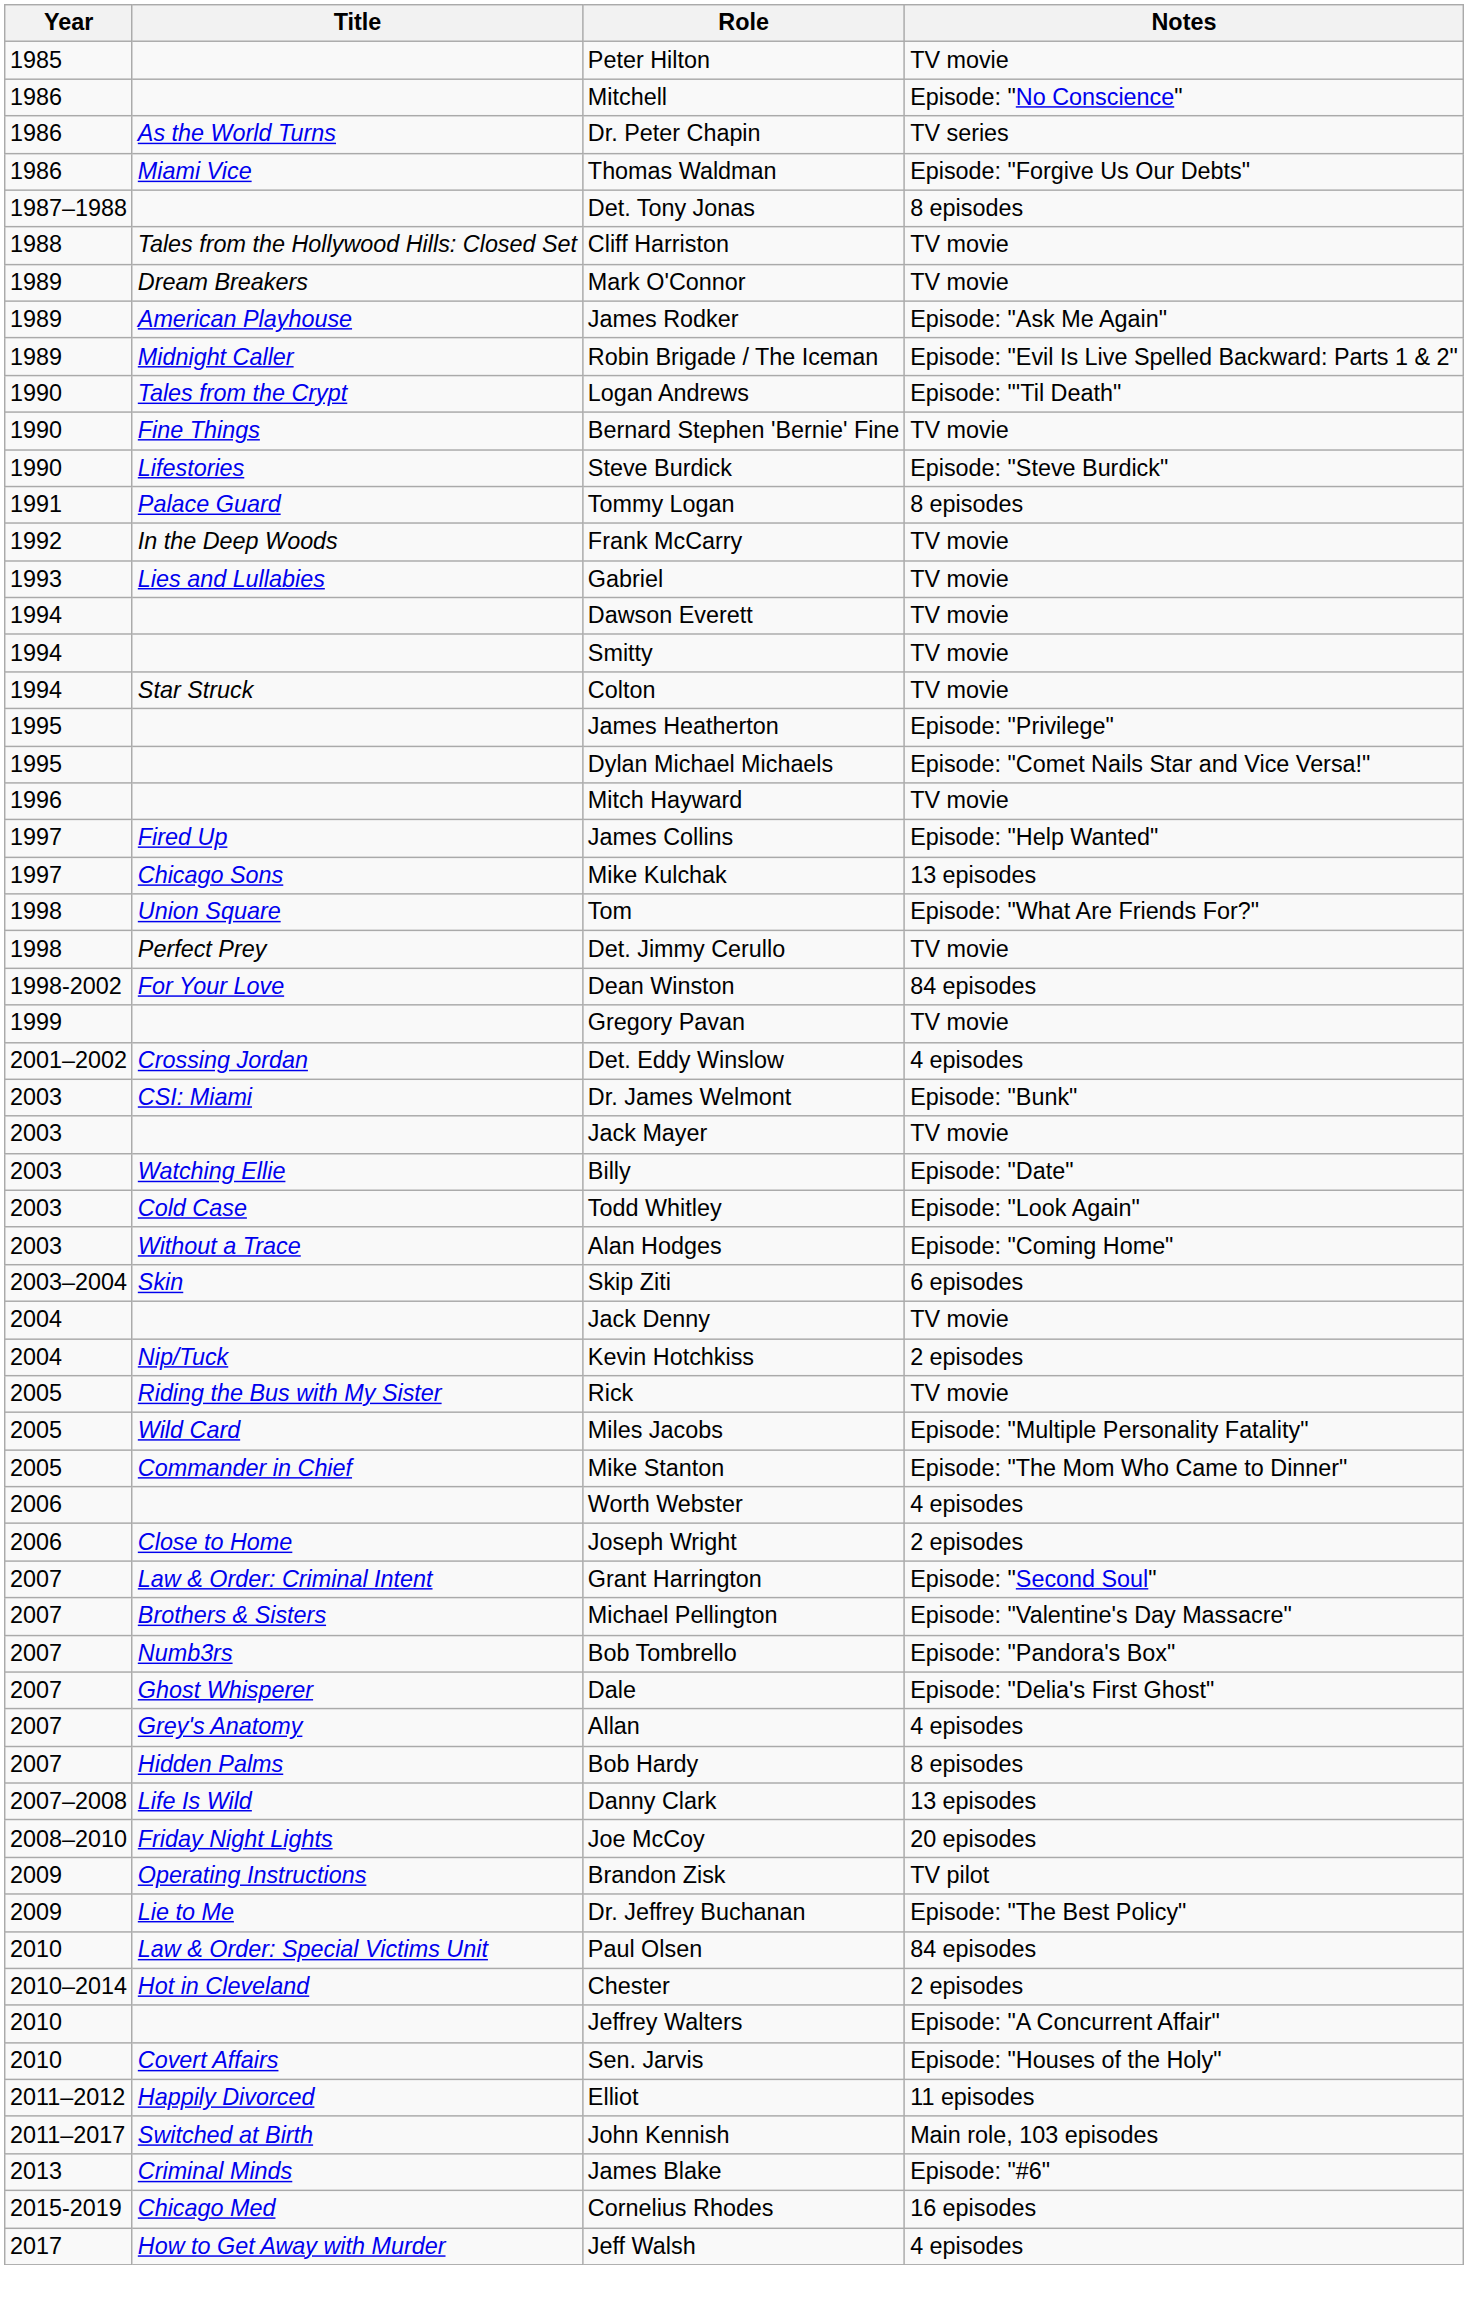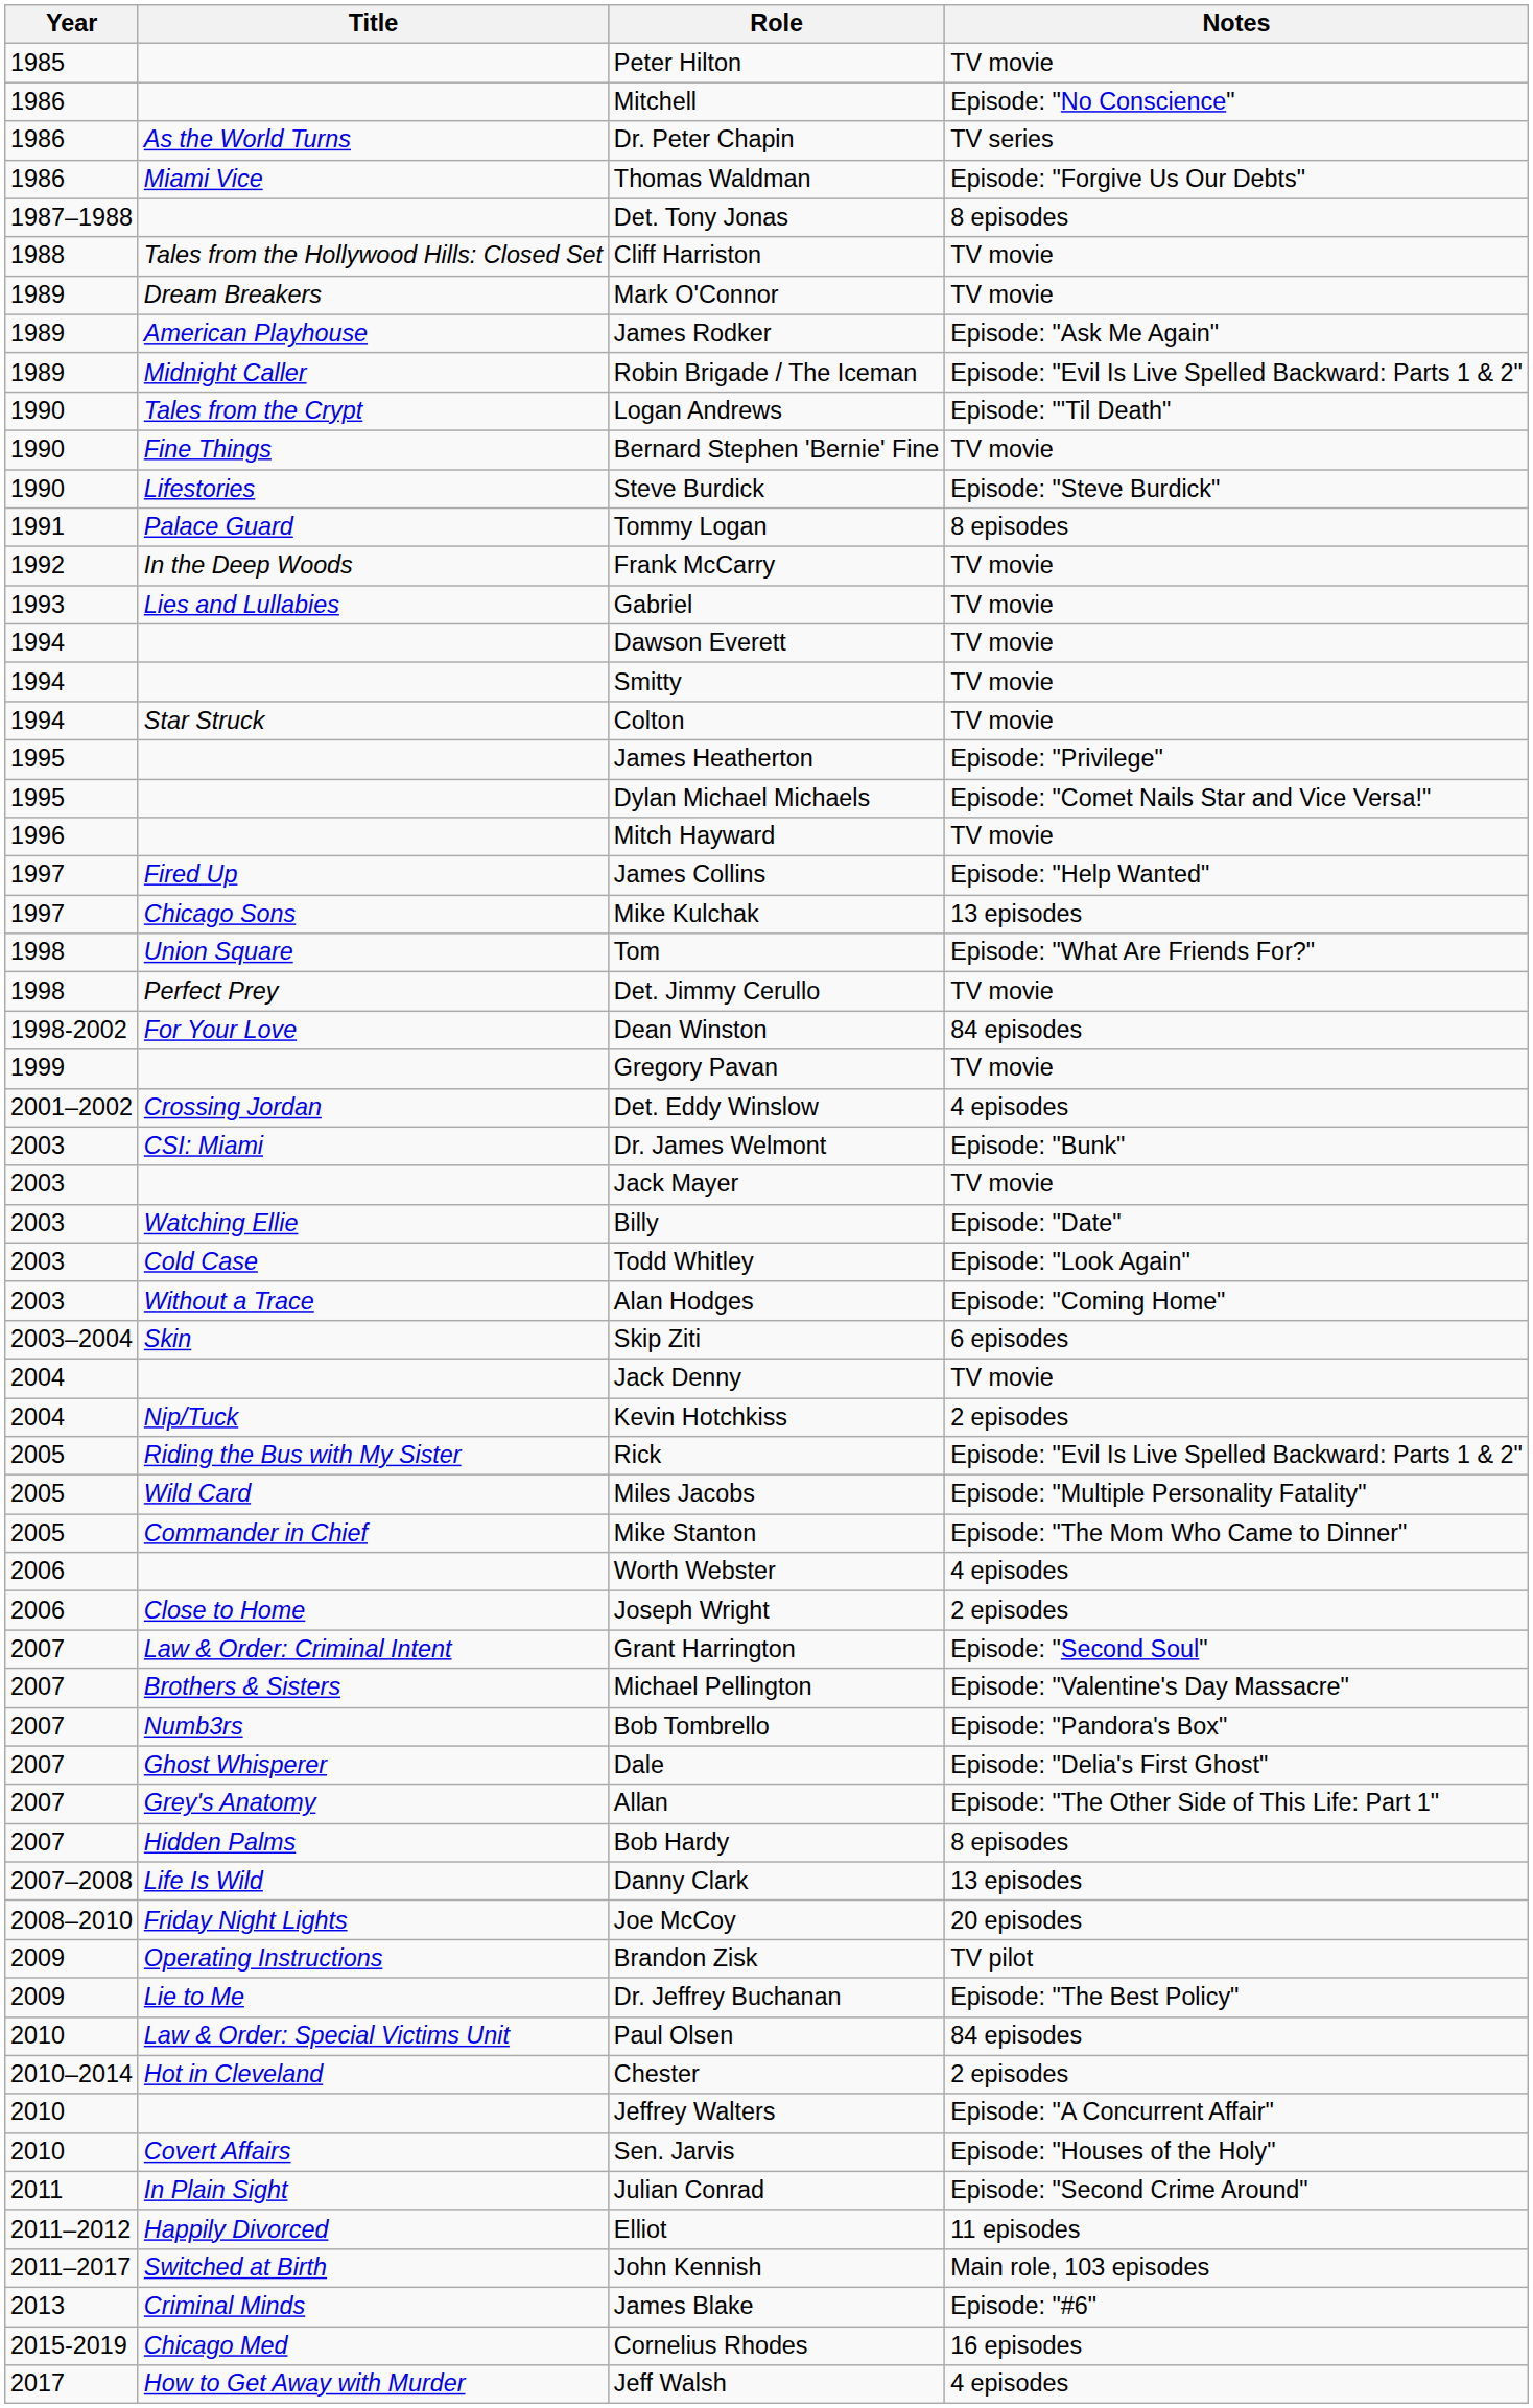 <table class="wikitable sortable">
 <tr>
 <th>Year</th>
 <th>Title</th>
 <th>Role</th>
 <th class="unsortable">Notes</th>
 </tr>
 <tr>
 <td>1985</td>
 <td><em></em></td>
 <td>Peter Hilton</td>
 <td>TV movie</td>
 </tr>
 <tr>
 <td>1986</td>
 <td><em></em></td>
 <td>Mitchell</td>
 <td>Episode: "<a href='#'>No Conscience</a>"</td>
 </tr>
 <tr>
 <td>1986</td>
 <td><em><a href='#'>As the World Turns</a></em></td>
 <td>Dr. Peter Chapin</td>
 <td>TV series</td>
 </tr>
 <tr>
 <td>1986</td>
 <td><em><a href='#'>Miami Vice</a></em></td>
 <td>Thomas Waldman</td>
 <td>Episode: "Forgive Us Our Debts"</td>
 </tr>
 <tr>
 <td>1987–1988</td>
 <td><em></em></td>
 <td>Det. Tony Jonas</td>
 <td>8 episodes</td>
 </tr>
 <tr>
 <td>1988</td>
 <td><em>Tales from the Hollywood Hills: Closed Set</em></td>
 <td>Cliff Harriston</td>
 <td>TV movie</td>
 </tr>
 <tr>
 <td>1989</td>
 <td><em>Dream Breakers</em></td>
 <td>Mark O'Connor</td>
 <td>TV movie</td>
 </tr>
 <tr>
 <td>1989</td>
 <td><em><a href='#'>American Playhouse</a></em></td>
 <td>James Rodker</td>
 <td>Episode: "Ask Me Again"</td>
 </tr>
 <tr>
 <td>1989</td>
 <td><em><a href='#'>Midnight Caller</a></em></td>
 <td>Robin Brigade / The Iceman</td>
 <td>Episode: "Evil Is Live Spelled Backward: Parts 1 & 2"</td>
 </tr>
 <tr>
 <td>1990</td>
 <td><em><a href='#'>Tales from the Crypt</a></em></td>
 <td>Logan Andrews</td>
 <td>Episode: "'Til Death"</td>
 </tr>
 <tr>
 <td>1990</td>
 <td><em><a href='#'>Fine Things</a></em></td>
 <td>Bernard Stephen 'Bernie' Fine</td>
 <td>TV movie</td>
 </tr>
 <tr>
 <td>1990</td>
 <td><em><a href='#'>Lifestories</a></em></td>
 <td>Steve Burdick</td>
 <td>Episode: "Steve Burdick"</td>
 </tr>
 <tr>
 <td>1991</td>
 <td><em><a href='#'>Palace Guard</a></em></td>
 <td>Tommy Logan</td>
 <td>8 episodes</td>
 </tr>
 <tr>
 <td>1992</td>
 <td><em>In the Deep Woods</em></td>
 <td>Frank McCarry</td>
 <td>TV movie</td>
 </tr>
 <tr>
 <td>1993</td>
 <td><em><a href='#'>Lies and Lullabies</a></em></td>
 <td>Gabriel</td>
 <td>TV movie</td>
 </tr>
 <tr>
 <td>1994</td>
 <td><em></em></td>
 <td>Dawson Everett</td>
 <td>TV movie</td>
 </tr>
 <tr>
 <td>1994</td>
 <td><em></em></td>
 <td>Smitty</td>
 <td>TV movie</td>
 </tr>
 <tr>
 <td>1994</td>
 <td><em>Star Struck</em></td>
 <td>Colton</td>
 <td>TV movie</td>
 </tr>
 <tr>
 <td>1995</td>
 <td><em></em></td>
 <td>James Heatherton</td>
 <td>Episode: "Privilege"</td>
 </tr>
 <tr>
 <td>1995</td>
 <td><em></em></td>
 <td>Dylan Michael Michaels</td>
 <td>Episode: "Comet Nails Star and Vice Versa!"</td>
 </tr>
 <tr>
 <td>1996</td>
 <td><em></em></td>
 <td>Mitch Hayward</td>
 <td>TV movie</td>
 </tr>
 <tr>
 <td>1997</td>
 <td><em><a href='#'>Fired Up</a></em></td>
 <td>James Collins</td>
 <td>Episode: "Help Wanted"</td>
 </tr>
 <tr>
 <td>1997</td>
 <td><em><a href='#'>Chicago Sons</a></em></td>
 <td>Mike Kulchak</td>
 <td>13 episodes</td>
 </tr>
 <tr>
 <td>1998</td>
 <td><em><a href='#'>Union Square</a></em></td>
 <td>Tom</td>
 <td>Episode: "What Are Friends For?"</td>
 </tr>
 <tr>
 <td>1998</td>
 <td><em>Perfect Prey</em></td>
 <td>Det. Jimmy Cerullo</td>
 <td>TV movie</td>
 </tr>
 <tr>
 <td>1998-2002</td>
 <td><em><a href='#'>For Your Love</a></em></td>
 <td>Dean Winston</td>
 <td>84 episodes</td>
 </tr>
 <tr>
 <td>1999</td>
 <td><em></em></td>
 <td>Gregory Pavan</td>
 <td>TV movie</td>
 </tr>
 <tr>
 <td>2001–2002</td>
 <td><em><a href='#'>Crossing Jordan</a></em></td>
 <td>Det. Eddy Winslow</td>
 <td>4 episodes</td>
 </tr>
 <tr>
 <td>2003</td>
 <td><em><a href='#'>CSI: Miami</a></em></td>
 <td>Dr. James Welmont</td>
 <td>Episode: "Bunk"</td>
 </tr>
 <tr>
 <td>2003</td>
 <td><em></em></td>
 <td>Jack Mayer</td>
 <td>TV movie</td>
 </tr>
 <tr>
 <td>2003</td>
 <td><em><a href='#'>Watching Ellie</a></em></td>
 <td>Billy</td>
 <td>Episode: "Date"</td>
 </tr>
 <tr>
 <td>2003</td>
 <td><em><a href='#'>Cold Case</a></em></td>
 <td>Todd Whitley</td>
 <td>Episode: "Look Again"</td>
 </tr>
 <tr>
 <td>2003</td>
 <td><em><a href='#'>Without a Trace</a></em></td>
 <td>Alan Hodges</td>
 <td>Episode: "Coming Home"</td>
 </tr>
 <tr>
 <td>2003–2004</td>
 <td><em><a href='#'>Skin</a></em></td>
 <td>Skip Ziti</td>
 <td>6 episodes</td>
 </tr>
 <tr>
 <td>2004</td>
 <td><em></em></td>
 <td>Jack Denny</td>
 <td>TV movie</td>
 </tr>
 <tr>
 <td>2004</td>
 <td><em><a href='#'>Nip/Tuck</a></em></td>
 <td>Kevin Hotchkiss</td>
 <td>2 episodes</td>
 </tr>
 <tr>
 <td>2005</td>
 <td><em><a href='#'>Riding the Bus with My Sister</a></em></td>
 <td>Rick</td>
-<td>TV movie</td>
+<td>Episode: "Evil Is Live Spelled Backward: Parts 1 & 2"</td>
 </tr>
 <tr>
 <td>2005</td>
 <td><em><a href='#'>Wild Card</a></em></td>
 <td>Miles Jacobs</td>
 <td>Episode: "Multiple Personality Fatality"</td>
 </tr>
 <tr>
 <td>2005</td>
 <td><em><a href='#'>Commander in Chief</a></em></td>
 <td>Mike Stanton</td>
 <td>Episode: "The Mom Who Came to Dinner"</td>
 </tr>
 <tr>
 <td>2006</td>
 <td><em></em></td>
 <td>Worth Webster</td>
 <td>4 episodes</td>
 </tr>
 <tr>
 <td>2006</td>
 <td><em><a href='#'>Close to Home</a></em></td>
 <td>Joseph Wright</td>
 <td>2 episodes</td>
 </tr>
 <tr>
 <td>2007</td>
 <td><em><a href='#'>Law & Order: Criminal Intent</a></em></td>
 <td>Grant Harrington</td>
 <td>Episode: "<a href='#'>Second Soul</a>"</td>
 </tr>
 <tr>
 <td>2007</td>
 <td><em><a href='#'>Brothers & Sisters</a></em></td>
 <td>Michael Pellington</td>
 <td>Episode: "Valentine's Day Massacre"</td>
 </tr>
 <tr>
 <td>2007</td>
 <td><em><a href='#'>Numb3rs</a></em></td>
 <td>Bob Tombrello</td>
 <td>Episode: "Pandora's Box"</td>
 </tr>
 <tr>
 <td>2007</td>
 <td><em><a href='#'>Ghost Whisperer</a></em></td>
 <td>Dale</td>
 <td>Episode: "Delia's First Ghost"</td>
 </tr>
 <tr>
 <td>2007</td>
 <td><em><a href='#'>Grey's Anatomy</a></em></td>
 <td>Allan</td>
-<td>4 episodes</td>
+<td>Episode: "The Other Side of This Life: Part 1"</td>
 </tr>
 <tr>
 <td>2007</td>
 <td><em><a href='#'>Hidden Palms</a></em></td>
 <td>Bob Hardy</td>
 <td>8 episodes</td>
 </tr>
 <tr>
 <td>2007–2008</td>
 <td><em><a href='#'>Life Is Wild</a></em></td>
 <td>Danny Clark</td>
 <td>13 episodes</td>
 </tr>
 <tr>
 <td>2008–2010</td>
 <td><em><a href='#'>Friday Night Lights</a></em></td>
 <td>Joe McCoy</td>
 <td>20 episodes</td>
 </tr>
 <tr>
 <td>2009</td>
 <td><em><a href='#'>Operating Instructions</a></em></td>
 <td>Brandon Zisk</td>
 <td>TV pilot</td>
 </tr>
 <tr>
 <td>2009</td>
 <td><em><a href='#'>Lie to Me</a></em></td>
 <td>Dr. Jeffrey Buchanan</td>
 <td>Episode: "The Best Policy"</td>
 </tr>
 <tr>
 <td>2010</td>
 <td><em><a href='#'>Law & Order: Special Victims Unit</a></em></td>
 <td>Paul Olsen</td>
 <td>84 episodes</td>
 </tr>
 <tr>
 <td>2010–2014</td>
 <td><em><a href='#'>Hot in Cleveland</a></em></td>
 <td>Chester</td>
 <td>2 episodes</td>
 </tr>
 <tr>
 <td>2010</td>
 <td><em></em></td>
 <td>Jeffrey Walters</td>
 <td>Episode: "A Concurrent Affair"</td>
 </tr>
 <tr>
 <td>2010</td>
 <td><em><a href='#'>Covert Affairs</a></em></td>
 <td>Sen. Jarvis</td>
 <td>Episode: "Houses of the Holy"</td>
 </tr>
 <tr>
+<td>2011</td>
+<td><em><a href='#'>In Plain Sight</a></em></td>
+<td>Julian Conrad</td>
+<td>Episode: "Second Crime Around"</td>
+</tr>
+<tr>
 <td>2011–2012</td>
 <td><em><a href='#'>Happily Divorced</a></em></td>
 <td>Elliot</td>
 <td>11 episodes</td>
 </tr>
 <tr>
 <td>2011–2017</td>
 <td><em><a href='#'>Switched at Birth</a></em></td>
 <td>John Kennish</td>
 <td>Main role, 103 episodes</td>
 </tr>
 <tr>
 <td>2013</td>
 <td><em><a href='#'>Criminal Minds</a></em></td>
 <td>James Blake</td>
 <td>Episode: "#6"</td>
 </tr>
 <tr>
 <td>2015-2019</td>
 <td><em><a href='#'>Chicago Med</a></em></td>
 <td>Cornelius Rhodes</td>
 <td>16 episodes</td>
 </tr>
 <tr>
 <td>2017</td>
 <td><em><a href='#'>How to Get Away with Murder</a></em></td>
 <td>Jeff Walsh</td>
 <td>4 episodes</td>
 </tr>
 </table>
